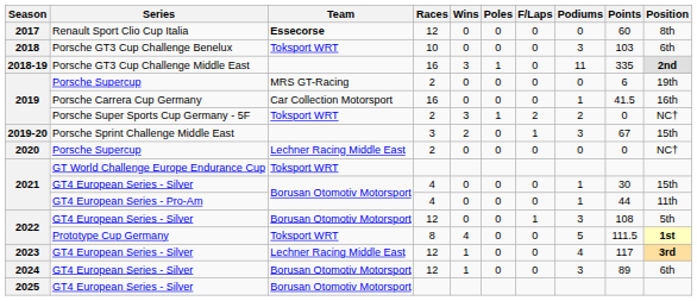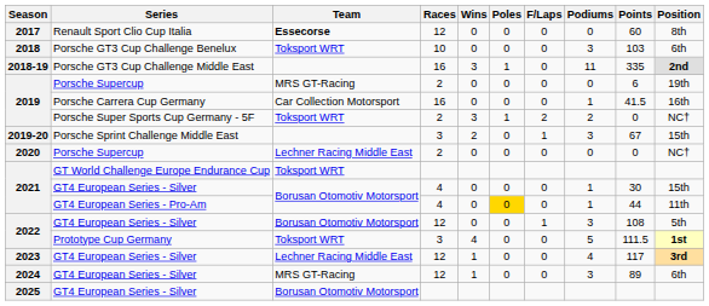 <table class="wikitable" style="font-size: 90%; text-align:center">
 <tr>
 <th>Season</th>
 <th>Series</th>
 <th>Team</th>
 <th>Races</th>
 <th>Wins</th>
 <th>Poles</th>
 <th>F/Laps</th>
 <th>Podiums</th>
 <th>Points</th>
 <th>Position</th>
 </tr>
 <tr>
 <th>2017</th>
 <td align=left>Renault Sport Clio Cup Italia</td>
 <td align=left><strong>Essecorse</strong></td>
 <td>12</td>
 <td>0</td>
 <td>0</td>
 <td>0</td>
 <td>0</td>
 <td>60</td>
 <td>8th</td>
 </tr>
 <tr>
 <th>2018</th>
 <td align=left>Porsche GT3 Cup Challenge Benelux</td>
 <td align=left><a href='#'>Toksport WRT</a></td>
 <td>10</td>
 <td>0</td>
 <td>0</td>
 <td>0</td>
 <td>3</td>
 <td>103</td>
 <td>6th</td>
 </tr>
 <tr>
 <th>2018-19</th>
 <td align=left>Porsche GT3 Cup Challenge Middle East</td>
 <td></td>
 <td>16</td>
 <td>3</td>
 <td>1</td>
 <td>0</td>
 <td>11</td>
 <td>335</td>
 <td style="background:#dfdfdf;"><strong>2nd</strong></td>
 </tr>
 <tr>
 <th rowspan="3">2019</th>
 <td align=left><a href='#'>Porsche Supercup</a></td>
 <td align=left>MRS GT-Racing</td>
 <td>2</td>
 <td>0</td>
 <td>0</td>
 <td>0</td>
 <td>0</td>
 <td>6</td>
 <td>19th</td>
 </tr>
 <tr>
 <td align=left>Porsche Carrera Cup Germany</td>
 <td align=left>Car Collection Motorsport</td>
 <td>16</td>
 <td>0</td>
 <td>0</td>
 <td>0</td>
 <td>1</td>
 <td>41.5</td>
 <td>16th</td>
 </tr>
 <tr>
 <td align=left>Porsche Super Sports Cup Germany - 5F</td>
 <td align=left><a href='#'>Toksport WRT</a></td>
 <td>2</td>
 <td>3</td>
 <td>1</td>
 <td>2</td>
 <td>2</td>
 <td>0</td>
 <td>NC†</td>
 </tr>
 <tr>
 <th>2019-20</th>
 <td align=left>Porsche Sprint Challenge Middle East</td>
 <td></td>
 <td>3</td>
 <td>2</td>
 <td>0</td>
 <td>1</td>
 <td>3</td>
 <td>67</td>
 <td>15th</td>
 </tr>
 <tr>
 <th>2020</th>
 <td align=left><a href='#'>Porsche Supercup</a></td>
 <td align=left><a href='#'>Lechner Racing Middle East</a></td>
 <td>2</td>
 <td>0</td>
 <td>0</td>
 <td>0</td>
 <td>0</td>
 <td>0</td>
 <td>NC†</td>
 </tr>
 <tr>
 <th rowspan="3">2021</th>
 <td align=left><a href='#'>GT World Challenge Europe Endurance Cup</a></td>
 <td align=left><a href='#'>Toksport WRT</a></td>
 <td></td>
 <td></td>
 <td></td>
 <td></td>
 <td></td>
 <td></td>
 <td></td>
 </tr>
 <tr>
 <td align=left><a href='#'>GT4 European Series - Silver</a></td>
 <td rowspan="2" align=left><a href='#'>Borusan Otomotiv Motorsport</a></td>
 <td>4</td>
 <td>0</td>
 <td>0</td>
 <td>0</td>
 <td>1</td>
 <td>30</td>
 <td>15th</td>
 </tr>
 <tr>
 <td align=left><a href='#'>GT4 European Series - Pro-Am</a></td>
 <td>4</td>
 <td>0</td>
-<td>0</td>
+<td style="background: gold;">0</td>
 <td>0</td>
 <td>1</td>
 <td>44</td>
 <td>11th</td>
 </tr>
 <tr>
 <th rowspan="2">2022</th>
 <td align=left><a href='#'>GT4 European Series - Silver</a></td>
 <td align=left><a href='#'>Borusan Otomotiv Motorsport</a></td>
 <td>12</td>
 <td>0</td>
 <td>0</td>
 <td>1</td>
 <td>3</td>
 <td>108</td>
 <td>5th</td>
 </tr>
 <tr>
 <td align=left><a href='#'>Prototype Cup Germany</a></td>
 <td align=left><a href='#'>Toksport WRT</a></td>
-<td>8</td>
+<td>3</td>
 <td>4</td>
 <td>0</td>
 <td>0</td>
 <td>5</td>
 <td>111.5</td>
 <td style="background:#ffffbf;"><strong>1st</strong></td>
 </tr>
 <tr>
 <th>2023</th>
 <td align=left><a href='#'>GT4 European Series - Silver</a></td>
 <td align=left><a href='#'>Lechner Racing Middle East</a></td>
 <td>12</td>
 <td>1</td>
 <td>0</td>
 <td>0</td>
 <td>4</td>
 <td>117</td>
 <td style="background:#ffdf9f;"><strong>3rd</strong></td>
 </tr>
 <tr>
 <th>2024</th>
 <td align=left><a href='#'>GT4 European Series - Silver</a></td>
-<td align=left><a href='#'>Borusan Otomotiv Motorsport</a></td>
+<td align=left>MRS GT-Racing</td>
 <td>12</td>
 <td>1</td>
 <td>0</td>
 <td>0</td>
 <td>3</td>
 <td>89</td>
 <td>6th</td>
 </tr>
 <tr>
 <th>2025</th>
 <td align=left><a href='#'>GT4 European Series - Silver</a></td>
 <td align=left><a href='#'>Borusan Otomotiv Motorsport</a></td>
 <td></td>
 <td></td>
 <td></td>
 <td></td>
 <td></td>
 <td></td>
 <td></td>
 </tr>
 </table>
